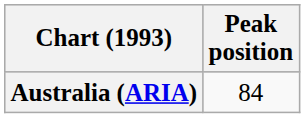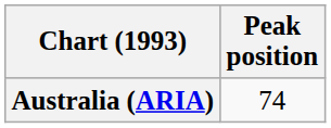 <table class="wikitable plainrowheaders" style="text-align:center">
 <tr>
 <th>Chart (1993)</th>
 <th>Peak<br>position</th>
 </tr>
 <tr>
 <th scope="row">Australia (<a href='#'>ARIA</a>)</th>
-<td>84</td>
+<td>74</td>
 </tr>
 </table>
